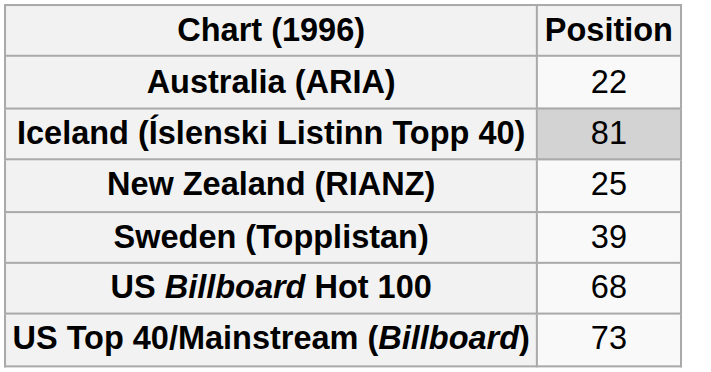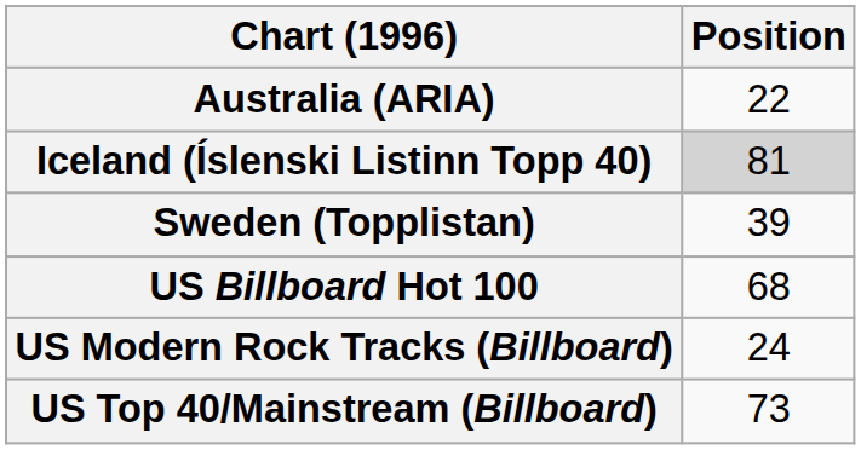 <table class="wikitable sortable plainrowheaders" style="text-align:center">
 <tr>
 <th scope="col">Chart (1996)</th>
 <th scope="col">Position</th>
 </tr>
 <tr>
 <th scope="row">Australia (ARIA)</th>
 <td>22</td>
 </tr>
 <tr>
 <th scope="row">Iceland (Íslenski Listinn Topp 40)</th>
 <td style="background: lightgrey;">81</td>
 </tr>
 <tr>
-<th scope="row">New Zealand (RIANZ)</th>
-<td>25</td>
-</tr>
-<tr>
 <th scope="row">Sweden (Topplistan)</th>
 <td>39</td>
 </tr>
 <tr>
 <th scope="row">US <em>Billboard</em> Hot 100</th>
 <td>68</td>
 </tr>
 <tr>
+<th scope="row">US Modern Rock Tracks (<em>Billboard</em>)</th>
+<td>24</td>
+</tr>
+<tr>
 <th scope="row">US Top 40/Mainstream (<em>Billboard</em>)</th>
 <td>73</td>
 </tr>
 </table>
